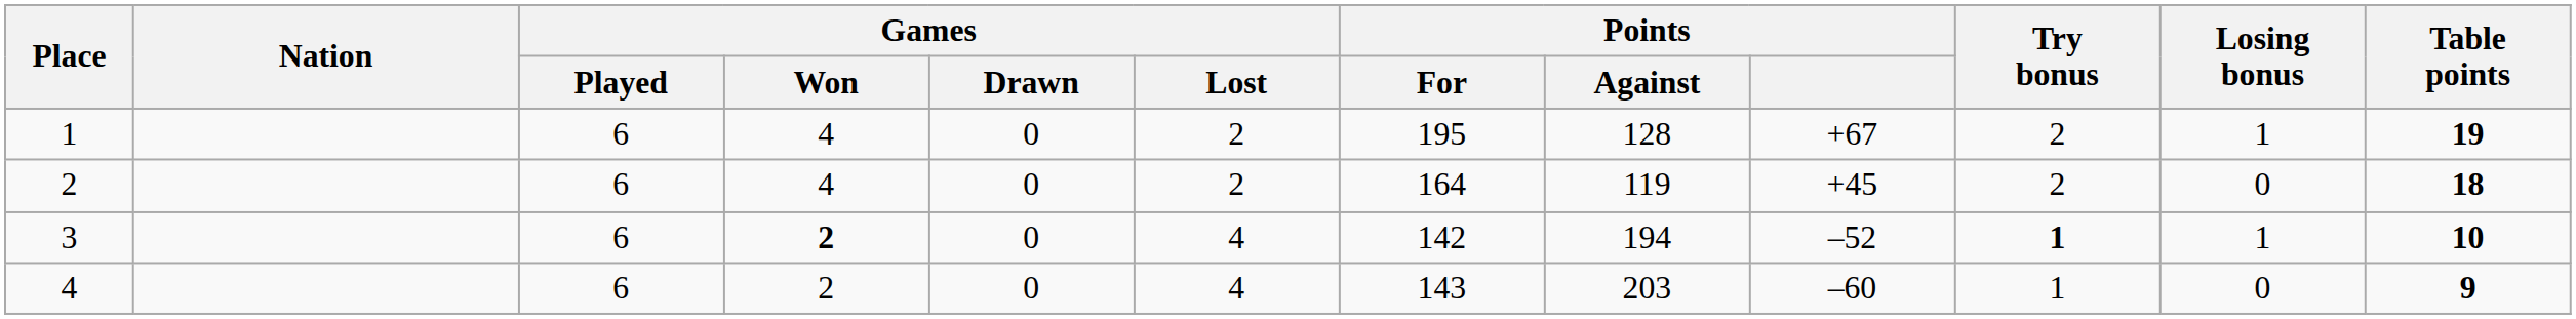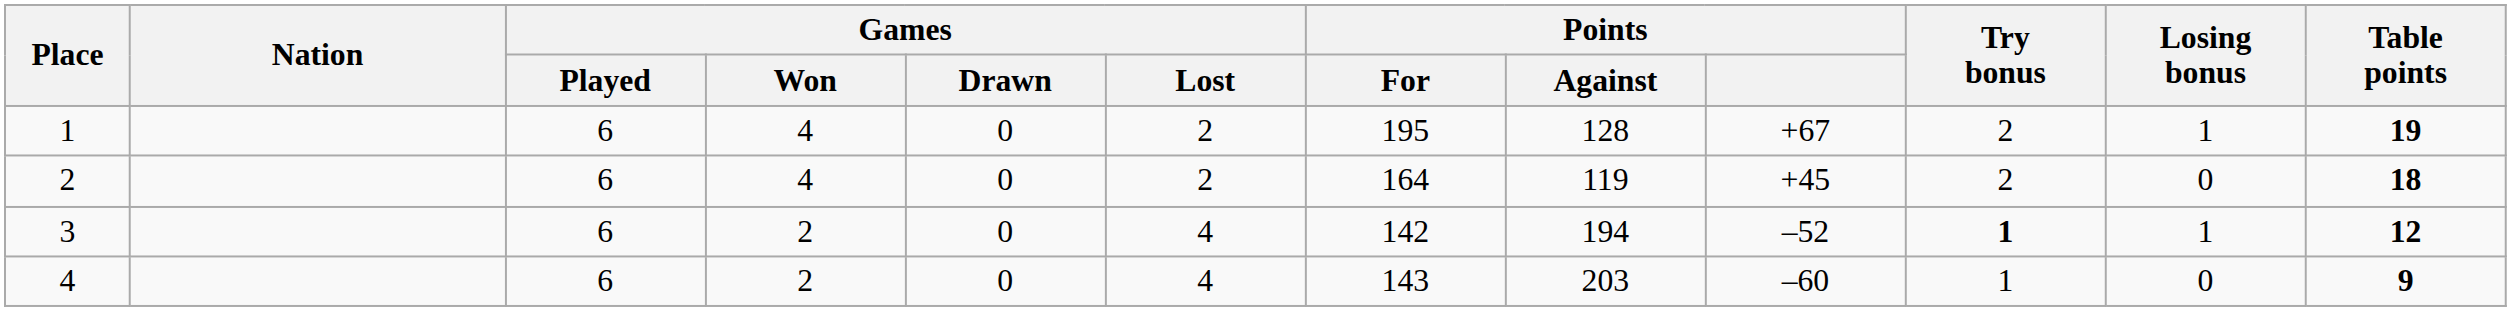 <table class="wikitable" style="width:100%;text-align:center">
 <tr>
 <th rowspan="2" style="width:5%">Place</th>
 <th rowspan="2" style="width:15%">Nation</th>
 <th colspan="4" style="width:32%">Games</th>
 <th colspan="3" style="width:18%">Points</th>
 <th rowspan="2" style="width:8%">Try<br>bonus</th>
 <th rowspan="2" style="width:8%">Losing<br>bonus</th>
 <th rowspan="2" style="width:10%">Table<br>points</th>
 </tr>
 <tr>
 <th style="width:8%">Played</th>
 <th style="width:8%">Won</th>
 <th style="width:8%">Drawn</th>
 <th style="width:8%">Lost</th>
 <th style="width:8%">For</th>
 <th style="width:8%">Against</th>
 <th style="width:8%"></th>
 </tr>
 <tr>
 <td>1</td>
 <td align="left"></td>
 <td>6</td>
 <td>4</td>
 <td>0</td>
 <td>2</td>
 <td>195</td>
 <td>128</td>
 <td>+67</td>
 <td>2</td>
 <td>1</td>
 <td><strong>19</strong></td>
 </tr>
 <tr>
 <td>2</td>
 <td align="left"></td>
 <td>6</td>
 <td>4</td>
 <td>0</td>
 <td>2</td>
 <td>164</td>
 <td>119</td>
 <td>+45</td>
 <td>2</td>
 <td>0</td>
 <td><strong>18</strong></td>
 </tr>
 <tr>
 <td>3</td>
 <td align="left"></td>
 <td>6</td>
-<td><strong>2</strong></td>
+<td>2</td>
 <td>0</td>
 <td>4</td>
 <td>142</td>
 <td>194</td>
 <td>–52</td>
 <td><strong>1</strong></td>
 <td>1</td>
-<td><strong>10</strong></td>
+<td><strong>12</strong></td>
 </tr>
 <tr>
 <td>4</td>
 <td align="left"></td>
 <td>6</td>
 <td>2</td>
 <td>0</td>
 <td>4</td>
 <td>143</td>
 <td>203</td>
 <td>–60</td>
 <td>1</td>
 <td>0</td>
 <td><strong>9</strong></td>
 </tr>
 </table>
